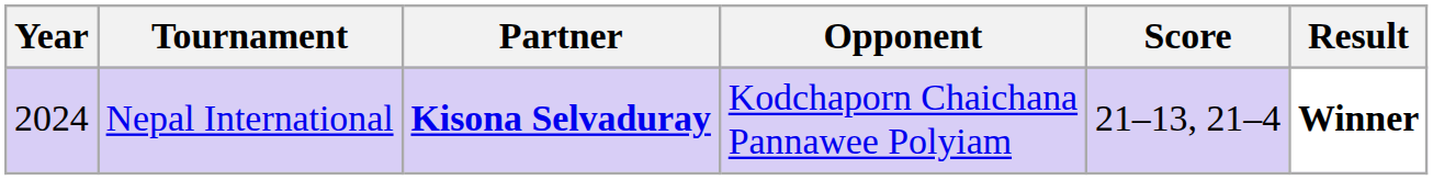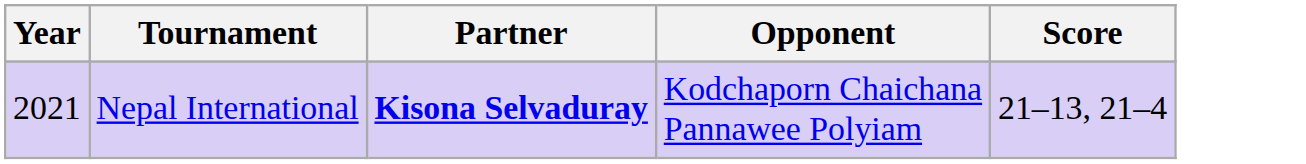 <table class="sortable wikitable" style="font-size: 90%;">
 <tr>
 <th>Year</th>
 <th>Tournament</th>
 <th>Partner</th>
 <th>Opponent</th>
 <th>Score</th>
-<th>Result</th>
 </tr>
 <tr style="background:#D8CEF6">
-<td align="center">2024</td>
+<td align="center">2021</td>
 <td align="left"><a href='#'>Nepal International</a></td>
 <td align="left"><strong> <a href='#'>Kisona Selvaduray</a></strong></td>
 <td align="left"> <a href='#'>Kodchaporn Chaichana</a><br> <a href='#'>Pannawee Polyiam</a></td>
 <td align="left">21–13, 21–4</td>
-<td style="text-align:left; background:white"> <strong>Winner</strong></td>
 </tr>
 </table>
